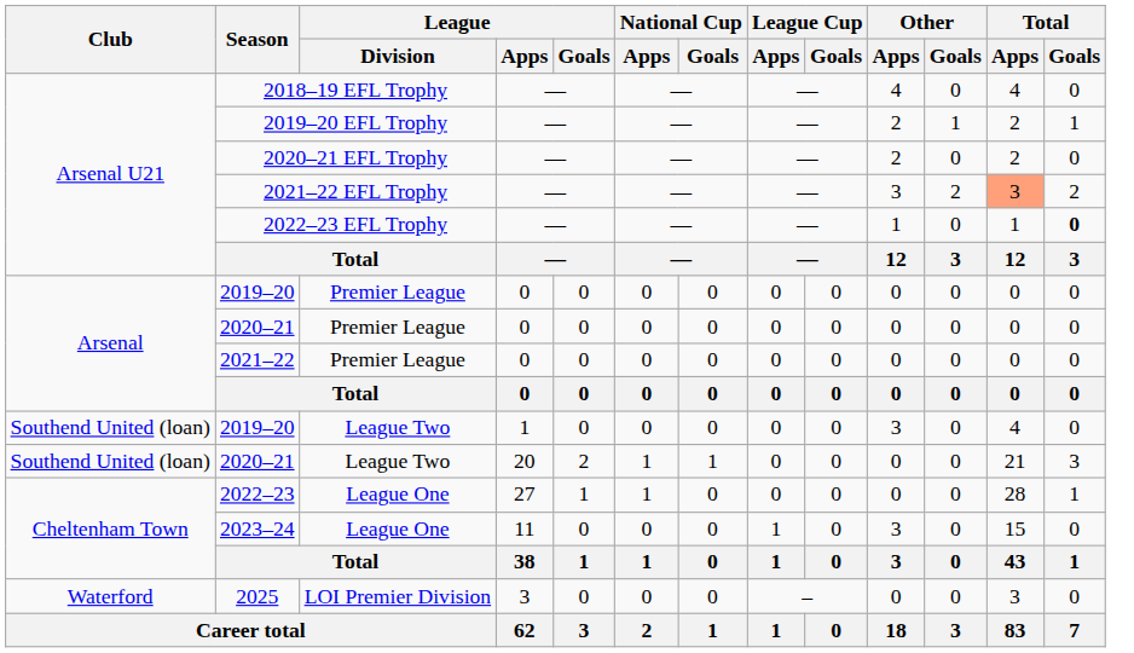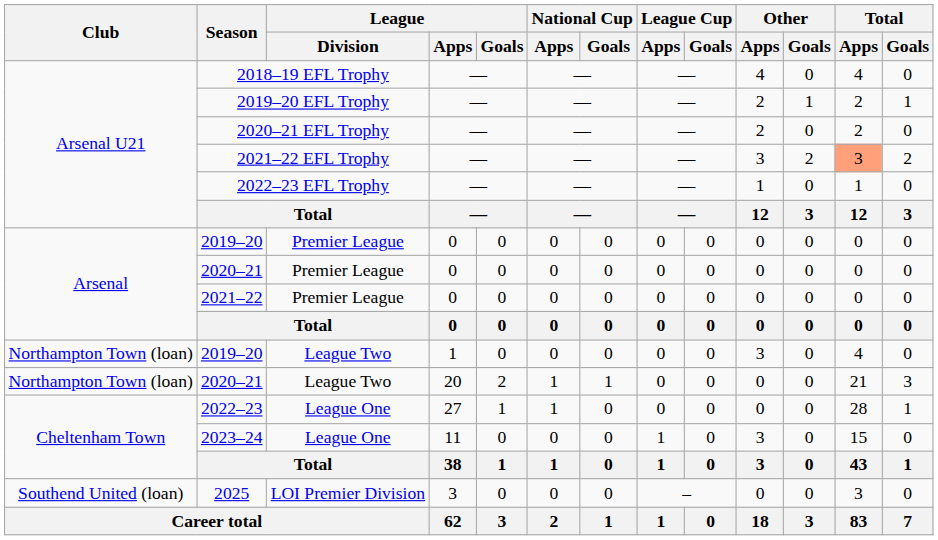 <table class=wikitable style="text-align:center">
 <tr>
 <th rowspan=2>Club</th>
 <th rowspan=2>Season</th>
 <th colspan=3>League</th>
 <th colspan=2>National Cup</th>
 <th colspan=2>League Cup</th>
 <th colspan=2>Other</th>
 <th colspan=2>Total</th>
 </tr>
 <tr>
 <th>Division</th>
 <th>Apps</th>
 <th>Goals</th>
 <th>Apps</th>
 <th>Goals</th>
 <th>Apps</th>
 <th>Goals</th>
 <th>Apps</th>
 <th>Goals</th>
 <th>Apps</th>
 <th>Goals</th>
 </tr>
 <tr>
 <td rowspan="6"><a href='#'>Arsenal U21</a></td>
 <td colspan="2"><a href='#'>2018–19 EFL Trophy</a></td>
 <td colspan="2">—</td>
 <td colspan="2">—</td>
 <td colspan="2">—</td>
 <td>4</td>
 <td>0</td>
 <td>4</td>
 <td>0</td>
 </tr>
 <tr>
 <td colspan="2"><a href='#'>2019–20 EFL Trophy</a></td>
 <td colspan="2">—</td>
 <td colspan="2">—</td>
 <td colspan="2">—</td>
 <td>2</td>
 <td>1</td>
 <td>2</td>
 <td>1</td>
 </tr>
 <tr>
 <td colspan="2"><a href='#'>2020–21 EFL Trophy</a></td>
 <td colspan="2">—</td>
 <td colspan="2">—</td>
 <td colspan="2">—</td>
 <td>2</td>
 <td>0</td>
 <td>2</td>
 <td>0</td>
 </tr>
 <tr>
 <td colspan="2"><a href='#'>2021–22 EFL Trophy</a></td>
 <td colspan="2">—</td>
 <td colspan="2">—</td>
 <td colspan="2">—</td>
 <td>3</td>
 <td>2</td>
 <td style="background: lightsalmon;">3</td>
 <td>2</td>
 </tr>
 <tr>
 <td colspan="2"><a href='#'>2022–23 EFL Trophy</a></td>
 <td colspan="2">—</td>
 <td colspan="2">—</td>
 <td colspan="2">—</td>
 <td>1</td>
 <td>0</td>
 <td>1</td>
-<td><strong>0</strong></td>
+<td>0</td>
 </tr>
 <tr>
 <th colspan=2>Total</th>
 <th colspan="2">—</th>
 <th colspan="2">—</th>
 <th colspan="2">—</th>
 <th>12</th>
 <th>3</th>
 <th>12</th>
 <th>3</th>
 </tr>
 <tr>
 <td rowspan="4"><a href='#'>Arsenal</a></td>
 <td><a href='#'>2019–20</a></td>
 <td><a href='#'>Premier League</a></td>
 <td>0</td>
 <td>0</td>
 <td>0</td>
 <td>0</td>
 <td>0</td>
 <td>0</td>
 <td>0</td>
 <td>0</td>
 <td>0</td>
 <td>0</td>
 </tr>
 <tr>
 <td><a href='#'>2020–21</a></td>
 <td>Premier League</td>
 <td>0</td>
 <td>0</td>
 <td>0</td>
 <td>0</td>
 <td>0</td>
 <td>0</td>
 <td>0</td>
 <td>0</td>
 <td>0</td>
 <td>0</td>
 </tr>
 <tr>
 <td><a href='#'>2021–22</a></td>
 <td>Premier League</td>
 <td>0</td>
 <td>0</td>
 <td>0</td>
 <td>0</td>
 <td>0</td>
 <td>0</td>
 <td>0</td>
 <td>0</td>
 <td>0</td>
 <td>0</td>
 </tr>
 <tr>
 <th colspan=2>Total</th>
 <th>0</th>
 <th>0</th>
 <th>0</th>
 <th>0</th>
 <th>0</th>
 <th>0</th>
 <th>0</th>
 <th>0</th>
 <th>0</th>
 <th>0</th>
 </tr>
 <tr>
-<td><a href='#'>Southend United</a> (loan)</td>
+<td><a href='#'>Northampton Town</a> (loan)</td>
 <td><a href='#'>2019–20</a></td>
 <td><a href='#'>League Two</a></td>
 <td>1</td>
 <td>0</td>
 <td>0</td>
 <td>0</td>
 <td>0</td>
 <td>0</td>
 <td>3</td>
 <td>0</td>
 <td>4</td>
 <td>0</td>
 </tr>
 <tr>
-<td><a href='#'>Southend United</a> (loan)</td>
+<td><a href='#'>Northampton Town</a> (loan)</td>
 <td><a href='#'>2020–21</a></td>
 <td>League Two</td>
 <td>20</td>
 <td>2</td>
 <td>1</td>
 <td>1</td>
 <td>0</td>
 <td>0</td>
 <td>0</td>
 <td>0</td>
 <td>21</td>
 <td>3</td>
 </tr>
 <tr>
 <td rowspan="3"><a href='#'>Cheltenham Town</a></td>
 <td><a href='#'>2022–23</a></td>
 <td><a href='#'>League One</a></td>
 <td>27</td>
 <td>1</td>
 <td>1</td>
 <td>0</td>
 <td>0</td>
 <td>0</td>
 <td>0</td>
 <td>0</td>
 <td>28</td>
 <td>1</td>
 </tr>
 <tr>
 <td><a href='#'>2023–24</a></td>
 <td><a href='#'>League One</a></td>
 <td>11</td>
 <td>0</td>
 <td>0</td>
 <td>0</td>
 <td>1</td>
 <td>0</td>
 <td>3</td>
 <td>0</td>
 <td>15</td>
 <td>0</td>
 </tr>
 <tr>
 <th colspan=2>Total</th>
 <th>38</th>
 <th>1</th>
 <th>1</th>
 <th>0</th>
 <th>1</th>
 <th>0</th>
 <th>3</th>
 <th>0</th>
 <th>43</th>
 <th>1</th>
 </tr>
 <tr>
-<td><a href='#'>Waterford</a></td>
+<td><a href='#'>Southend United</a> (loan)</td>
 <td><a href='#'>2025</a></td>
 <td><a href='#'>LOI Premier Division</a></td>
 <td>3</td>
 <td>0</td>
 <td>0</td>
 <td>0</td>
 <td colspan="2">–</td>
 <td>0</td>
 <td>0</td>
 <td>3</td>
 <td>0</td>
 </tr>
 <tr>
 <th colspan=3>Career total</th>
 <th>62</th>
 <th>3</th>
 <th>2</th>
 <th>1</th>
 <th>1</th>
 <th>0</th>
 <th>18</th>
 <th>3</th>
 <th>83</th>
 <th>7</th>
 </tr>
 </table>
